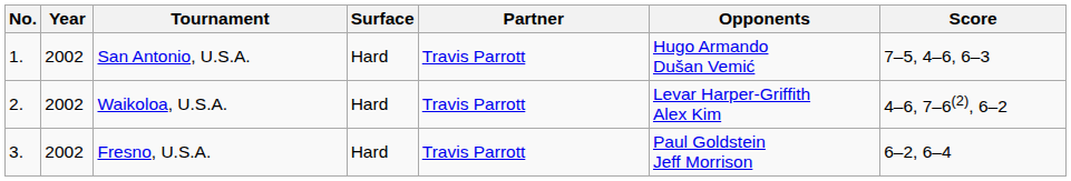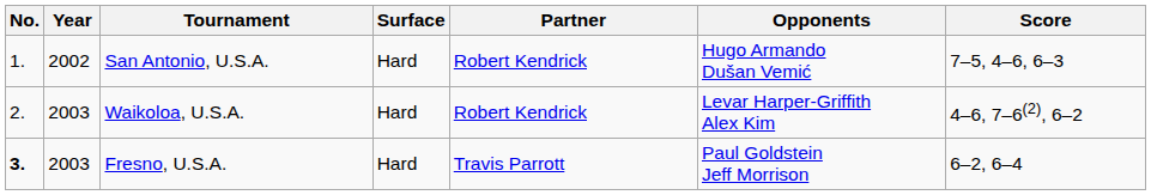 <table class="sortable wikitable" style=font-size:97%>
 <tr>
 <th style="width:20px" class="unsortable">No.</th>
 <th style="width:40px">Year</th>
 <th style="width:220px">Tournament</th>
 <th style="width:50px">Surface</th>
 <th style="width:200px">Partner</th>
 <th style="width:200px">Opponents</th>
 <th style="width:160px" class="unsortable">Score</th>
 </tr>
 <tr>
 <td>1.</td>
 <td>2002</td>
 <td><a href='#'>San Antonio</a>, U.S.A.</td>
 <td>Hard</td>
-<td> <a href='#'>Travis Parrott</a></td>
+<td> <a href='#'>Robert Kendrick</a></td>
 <td> <a href='#'>Hugo Armando</a><br> <a href='#'>Dušan Vemić</a></td>
 <td>7–5, 4–6, 6–3</td>
 </tr>
 <tr>
 <td>2.</td>
-<td>2002</td>
+<td>2003</td>
 <td><a href='#'>Waikoloa</a>, U.S.A.</td>
 <td>Hard</td>
-<td> <a href='#'>Travis Parrott</a></td>
+<td> <a href='#'>Robert Kendrick</a></td>
 <td> <a href='#'>Levar Harper-Griffith</a><br> <a href='#'>Alex Kim</a></td>
 <td>4–6, 7–6<sup>(2)</sup>, 6–2</td>
 </tr>
 <tr>
-<td>3.</td>
-<td>2002</td>
+<td><strong>3.</strong></td>
+<td>2003</td>
 <td><a href='#'>Fresno</a>, U.S.A.</td>
 <td>Hard</td>
 <td> <a href='#'>Travis Parrott</a></td>
 <td> <a href='#'>Paul Goldstein</a><br> <a href='#'>Jeff Morrison</a></td>
 <td>6–2, 6–4</td>
 </tr>
 </table>
